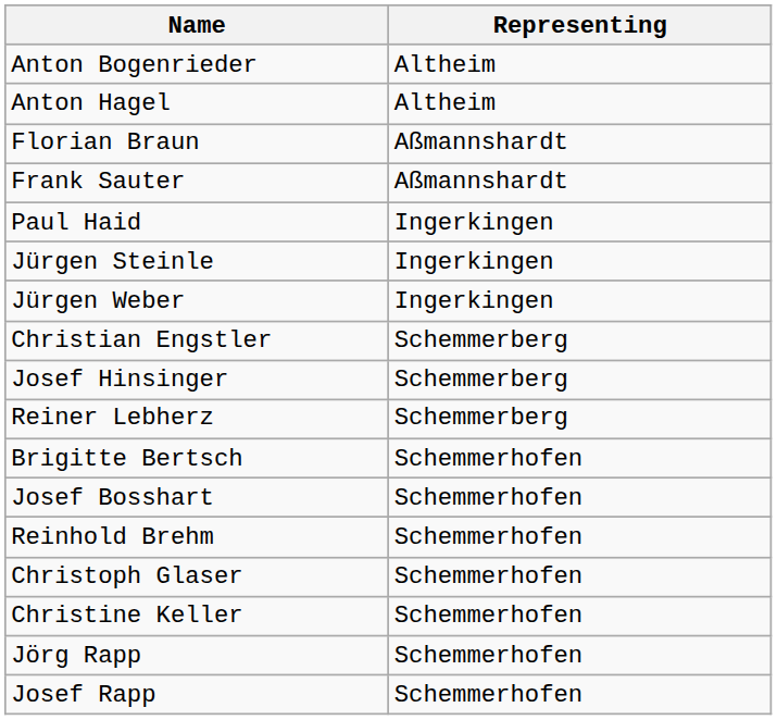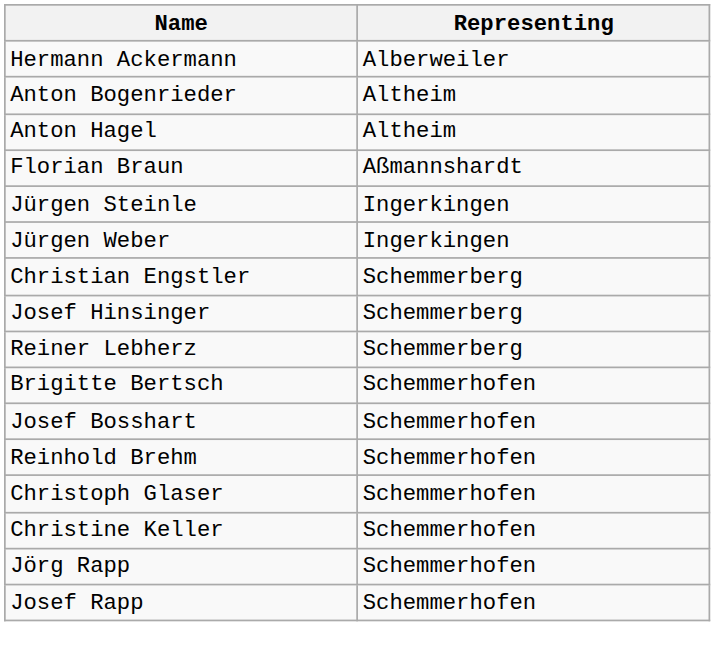 <table class="wikitable">
 <tr>
 <th width="200">Name</th>
 <th width="200">Representing</th>
+</tr>
+<tr>
+<td>Hermann Ackermann</td>
+<td>Alberweiler</td>
 </tr>
 <tr>
 <td>Anton Bogenrieder</td>
 <td>Altheim</td>
 </tr>
 <tr>
 <td>Anton Hagel</td>
 <td>Altheim</td>
 </tr>
 <tr>
 <td>Florian Braun</td>
 <td>Aßmannshardt</td>
-</tr>
-<tr>
-<td>Frank Sauter</td>
-<td>Aßmannshardt</td>
-</tr>
-<tr>
-<td>Paul Haid</td>
-<td>Ingerkingen</td>
 </tr>
 <tr>
 <td>Jürgen Steinle</td>
 <td>Ingerkingen</td>
 </tr>
 <tr>
 <td>Jürgen Weber</td>
 <td>Ingerkingen</td>
 </tr>
 <tr>
 <td>Christian Engstler</td>
 <td>Schemmerberg</td>
 </tr>
 <tr>
 <td>Josef Hinsinger</td>
 <td>Schemmerberg</td>
 </tr>
 <tr>
 <td>Reiner Lebherz</td>
 <td>Schemmerberg</td>
 </tr>
 <tr>
 <td>Brigitte Bertsch</td>
 <td>Schemmerhofen</td>
 </tr>
 <tr>
 <td>Josef Bosshart</td>
 <td>Schemmerhofen</td>
 </tr>
 <tr>
 <td>Reinhold Brehm</td>
 <td>Schemmerhofen</td>
 </tr>
 <tr>
 <td>Christoph Glaser</td>
 <td>Schemmerhofen</td>
 </tr>
 <tr>
 <td>Christine Keller</td>
 <td>Schemmerhofen</td>
 </tr>
 <tr>
 <td>Jörg Rapp</td>
 <td>Schemmerhofen</td>
 </tr>
 <tr>
 <td>Josef Rapp</td>
 <td>Schemmerhofen</td>
 </tr>
 </table>
